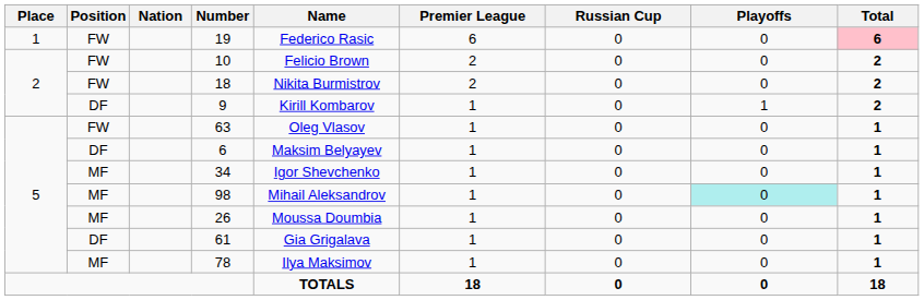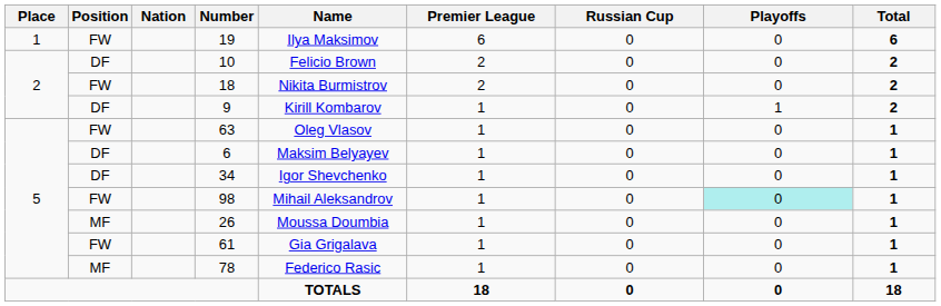 <table class="wikitable" style="font-size: 95%; text-align: center;">
 <tr>
 <th width=60>Place</th>
 <th width=60>Position</th>
 <th width=60>Nation</th>
 <th width=60>Number</th>
 <th width=150>Name</th>
 <th width=150>Premier League</th>
 <th width=150>Russian Cup</th>
 <th width=150>Playoffs</th>
 <th width=80><strong>Total</strong></th>
 </tr>
 <tr>
 <td>1</td>
 <td>FW</td>
 <td></td>
 <td>19</td>
-<td><a href='#'>Federico Rasic</a></td>
+<td><a href='#'>Ilya Maksimov</a></td>
 <td>6</td>
 <td>0</td>
 <td>0</td>
-<td style="background: pink;"><strong>6</strong></td>
+<td><strong>6</strong></td>
 </tr>
 <tr>
 <td rowspan="3">2</td>
-<td>FW</td>
+<td>DF</td>
 <td></td>
 <td>10</td>
 <td><a href='#'>Felicio Brown</a></td>
 <td>2</td>
 <td>0</td>
 <td>0</td>
 <td><strong>2</strong></td>
 </tr>
 <tr>
 <td>FW</td>
 <td></td>
 <td>18</td>
 <td><a href='#'>Nikita Burmistrov</a></td>
 <td>2</td>
 <td>0</td>
 <td>0</td>
 <td><strong>2</strong></td>
 </tr>
 <tr>
 <td>DF</td>
 <td></td>
 <td>9</td>
 <td><a href='#'>Kirill Kombarov</a></td>
 <td>1</td>
 <td>0</td>
 <td>1</td>
 <td><strong>2</strong></td>
 </tr>
 <tr>
 <td rowspan="7">5</td>
 <td>FW</td>
 <td></td>
 <td>63</td>
 <td><a href='#'>Oleg Vlasov</a></td>
 <td>1</td>
 <td>0</td>
 <td>0</td>
 <td><strong>1</strong></td>
 </tr>
 <tr>
 <td>DF</td>
 <td></td>
 <td>6</td>
 <td><a href='#'>Maksim Belyayev</a></td>
 <td>1</td>
 <td>0</td>
 <td>0</td>
 <td><strong>1</strong></td>
 </tr>
 <tr>
-<td>MF</td>
+<td>DF</td>
 <td></td>
 <td>34</td>
 <td><a href='#'>Igor Shevchenko</a></td>
 <td>1</td>
 <td>0</td>
 <td>0</td>
 <td><strong>1</strong></td>
 </tr>
 <tr>
-<td>MF</td>
+<td>FW</td>
 <td></td>
 <td>98</td>
 <td><a href='#'>Mihail Aleksandrov</a></td>
 <td>1</td>
 <td>0</td>
 <td style="background: paleturquoise;">0</td>
 <td><strong>1</strong></td>
 </tr>
 <tr>
 <td>MF</td>
 <td></td>
 <td>26</td>
 <td><a href='#'>Moussa Doumbia</a></td>
 <td>1</td>
 <td>0</td>
 <td>0</td>
 <td><strong>1</strong></td>
 </tr>
 <tr>
-<td>DF</td>
+<td>FW</td>
 <td></td>
 <td>61</td>
 <td><a href='#'>Gia Grigalava</a></td>
 <td>1</td>
 <td>0</td>
 <td>0</td>
 <td><strong>1</strong></td>
 </tr>
 <tr>
 <td>MF</td>
 <td></td>
 <td>78</td>
-<td><a href='#'>Ilya Maksimov</a></td>
+<td><a href='#'>Federico Rasic</a></td>
 <td>1</td>
 <td>0</td>
 <td>0</td>
 <td><strong>1</strong></td>
 </tr>
 <tr>
 <td colspan="4"></td>
 <td><strong>TOTALS</strong></td>
 <td><strong>18</strong></td>
 <td><strong>0</strong></td>
 <td><strong>0</strong></td>
 <td><strong>18</strong></td>
 </tr>
 </table>
